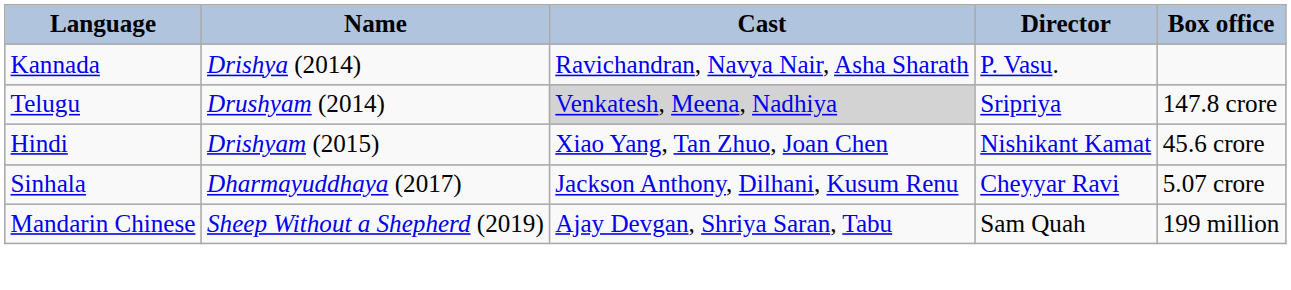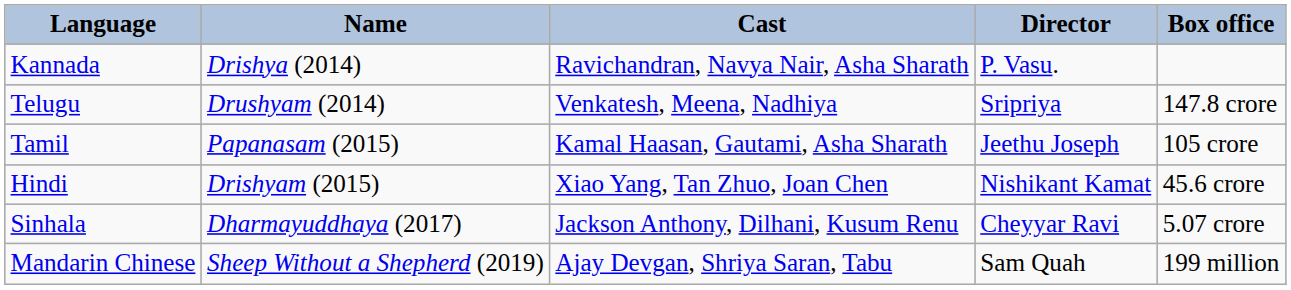 <table class="wikitable">
 <tr>
 <th style="background:LightSteelBlue;">Language</th>
 <th style="background:LightSteelBlue;">Name</th>
 <th style="background:LightSteelBlue;">Cast</th>
 <th style="background:LightSteelBlue;">Director</th>
 <th style="background:LightSteelBlue;">Box office</th>
 </tr>
 <tr>
 <td><a href='#'>Kannada</a></td>
 <td><em><a href='#'>Drishya</a></em> (2014)</td>
 <td><a href='#'>Ravichandran</a>, <a href='#'>Navya Nair</a>, <a href='#'>Asha Sharath</a></td>
 <td><a href='#'>P. Vasu</a>.</td>
 <td></td>
 </tr>
 <tr>
 <td><a href='#'>Telugu</a></td>
 <td><em><a href='#'>Drushyam</a></em> (2014)</td>
-<td style="background: lightgrey;"><a href='#'>Venkatesh</a>, <a href='#'>Meena</a>, <a href='#'>Nadhiya</a></td>
+<td><a href='#'>Venkatesh</a>, <a href='#'>Meena</a>, <a href='#'>Nadhiya</a></td>
 <td><a href='#'>Sripriya</a></td>
 <td>147.8 crore</td>
+</tr>
+<tr>
+<td><a href='#'>Tamil</a></td>
+<td><em><a href='#'>Papanasam</a></em> (2015)</td>
+<td><a href='#'>Kamal Haasan</a>, <a href='#'>Gautami</a>, <a href='#'>Asha Sharath</a></td>
+<td><a href='#'>Jeethu Joseph</a></td>
+<td>105 crore</td>
 </tr>
 <tr>
 <td><a href='#'>Hindi</a></td>
 <td><em><a href='#'>Drishyam</a></em> (2015)</td>
 <td><a href='#'>Xiao Yang</a>, <a href='#'>Tan Zhuo</a>, <a href='#'>Joan Chen</a></td>
 <td><a href='#'>Nishikant Kamat</a></td>
 <td>45.6 crore</td>
 </tr>
 <tr>
 <td><a href='#'>Sinhala</a></td>
 <td><em><a href='#'>Dharmayuddhaya</a></em> (2017)</td>
 <td><a href='#'>Jackson Anthony</a>, <a href='#'>Dilhani</a>, <a href='#'>Kusum Renu</a></td>
 <td><a href='#'>Cheyyar Ravi</a></td>
 <td>5.07 crore</td>
 </tr>
 <tr>
 <td><a href='#'>Mandarin Chinese</a></td>
 <td><em><a href='#'>Sheep Without a Shepherd</a></em> (2019)</td>
 <td><a href='#'>Ajay Devgan</a>, <a href='#'>Shriya Saran</a>, <a href='#'>Tabu</a></td>
 <td>Sam Quah</td>
 <td> 199 million</td>
 </tr>
 </table>
